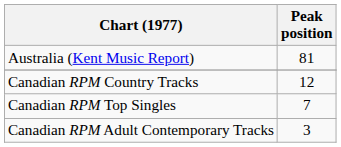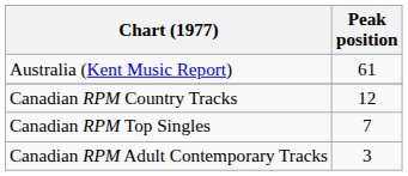 <table class="wikitable sortable">
 <tr>
 <th align="left">Chart (1977)</th>
 <th align="center">Peak<br>position</th>
 </tr>
 <tr>
 <td>Australia (<a href='#'>Kent Music Report</a>)</td>
-<td style="text-align:center;">81</td>
+<td style="text-align:center;">61</td>
 </tr>
 <tr>
 </tr>
 <tr>
 </tr>
 <tr>
 </tr>
 <tr>
 <td align="left">Canadian <em>RPM</em> Country Tracks</td>
 <td align="center">12</td>
 </tr>
 <tr>
 <td align="left">Canadian <em>RPM</em> Top Singles</td>
 <td align="center">7</td>
 </tr>
 <tr>
 <td align="left">Canadian <em>RPM</em> Adult Contemporary Tracks</td>
 <td align="center">3</td>
 </tr>
 </table>
